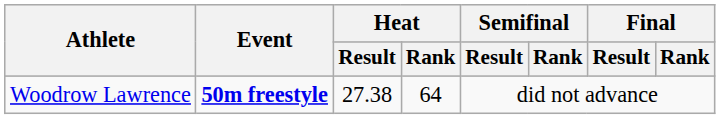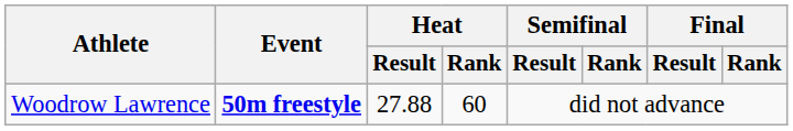 <table class=wikitable style="font-size:90%">
 <tr>
 <th rowspan="2">Athlete</th>
 <th rowspan="2">Event</th>
 <th colspan="2">Heat</th>
 <th colspan="2">Semifinal</th>
 <th colspan="2">Final</th>
 </tr>
 <tr style="font-size:95%">
 <th>Result</th>
 <th>Rank</th>
 <th>Result</th>
 <th>Rank</th>
 <th>Result</th>
 <th>Rank</th>
 </tr>
 <tr align=center>
 <td align=left><a href='#'>Woodrow Lawrence</a></td>
 <td align=left><strong><a href='#'>50m freestyle</a></strong></td>
-<td>27.38</td>
-<td>64</td>
+<td>27.88</td>
+<td>60</td>
 <td colspan=4>did not advance</td>
 </tr>
 </table>
